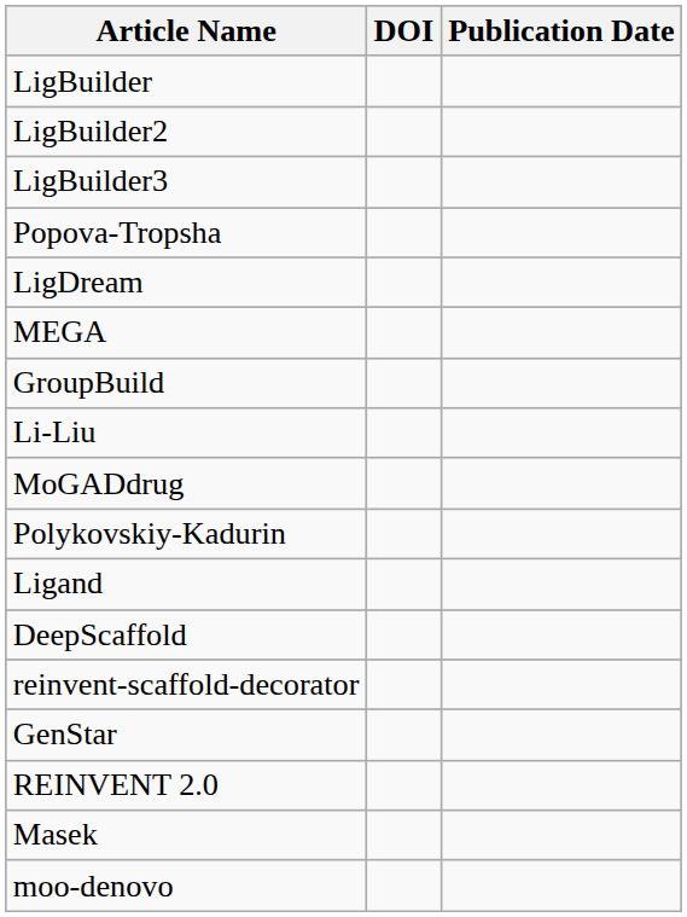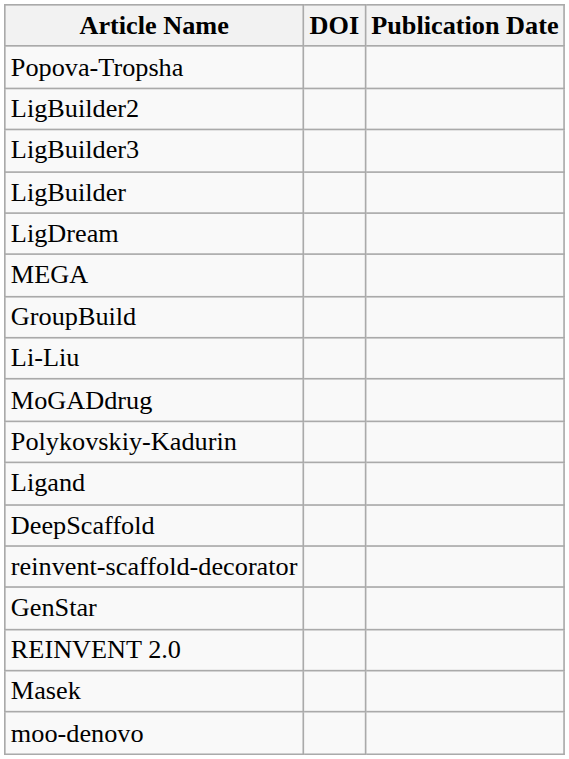 <table class="wikitable sortable">
 <tr>
 <th>Article Name</th>
 <th>DOI</th>
 <th>Publication Date</th>
 </tr>
 <tr>
-<td>LigBuilder</td>
+<td>Popova-Tropsha</td>
 <td></td>
 <td></td>
 </tr>
 <tr>
 <td>LigBuilder2</td>
 <td></td>
 <td></td>
 </tr>
 <tr>
 <td>LigBuilder3</td>
 <td></td>
 <td></td>
 </tr>
 <tr>
-<td>Popova-Tropsha</td>
+<td>LigBuilder</td>
 <td></td>
 <td></td>
 </tr>
 <tr>
 <td>LigDream</td>
 <td></td>
 <td></td>
 </tr>
 <tr>
 <td>MEGA</td>
 <td></td>
 <td></td>
 </tr>
 <tr>
 <td>GroupBuild</td>
 <td></td>
 <td></td>
 </tr>
 <tr>
 <td>Li-Liu</td>
 <td></td>
 <td></td>
 </tr>
 <tr>
 <td>MoGADdrug</td>
 <td></td>
 <td></td>
 </tr>
 <tr>
 <td>Polykovskiy-Kadurin</td>
 <td></td>
 <td></td>
 </tr>
 <tr>
 <td>Ligand</td>
 <td></td>
 <td></td>
 </tr>
 <tr>
 <td>DeepScaffold</td>
 <td></td>
 <td></td>
 </tr>
 <tr>
 <td>reinvent-scaffold-decorator</td>
 <td></td>
 <td></td>
 </tr>
 <tr>
 <td>GenStar</td>
 <td></td>
 <td></td>
 </tr>
 <tr>
 <td>REINVENT 2.0</td>
 <td></td>
 <td></td>
 </tr>
 <tr>
 <td>Masek</td>
 <td></td>
 <td></td>
 </tr>
 <tr>
 <td>moo-denovo</td>
 <td></td>
 <td></td>
 </tr>
 </table>
